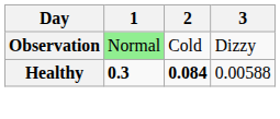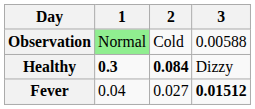 <table class="wikitable">
 <tr>
 <th>Day</th>
 <th>1</th>
 <th>2</th>
 <th>3</th>
 </tr>
 <tr>
 <th>Observation</th>
 <td style="background: lightgreen;">Normal</td>
 <td>Cold</td>
-<td>Dizzy</td>
+<td>0.00588</td>
 </tr>
 <tr>
 <th>Healthy</th>
 <td><strong>0.3</strong></td>
 <td><strong>0.084</strong></td>
-<td>0.00588</td>
+<td>Dizzy</td>
+</tr>
+<tr>
+<th>Fever</th>
+<td>0.04</td>
+<td>0.027</td>
+<td><strong>0.01512</strong></td>
 </tr>
 </table>
